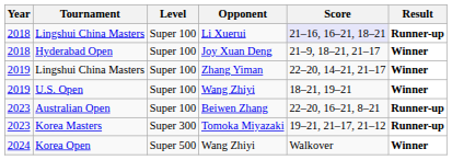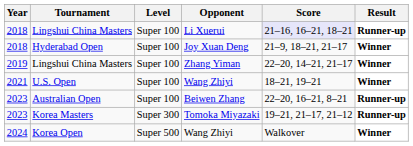 <table class="sortable wikitable" style="font-size: 90%;">
 <tr>
 <th>Year</th>
 <th>Tournament</th>
 <th>Level</th>
 <th>Opponent</th>
 <th>Score</th>
 <th>Result</th>
 </tr>
 <tr>
 <td align="center"><a href='#'>2018</a></td>
 <td align="left"><a href='#'>Lingshui China Masters</a></td>
 <td align="left">Super 100</td>
 <td align="left"> <a href='#'>Li Xuerui</a></td>
 <td algin="left" style="background: lavender;">21–16, 16–21, 18–21</td>
 <td style="text-align:left; background:white"> <strong>Runner-up</strong></td>
 </tr>
 <tr>
 <td align="center"><a href='#'>2018</a></td>
 <td align="left"><a href='#'>Hyderabad Open</a></td>
 <td align="left">Super 100</td>
 <td align="left"> <a href='#'>Joy Xuan Deng</a></td>
 <td align="left">21–9, 18–21, 21–17</td>
 <td style="text-align:left; background:white"> <strong>Winner</strong></td>
 </tr>
 <tr>
 <td align="center"><a href='#'>2019</a></td>
 <td align="left">Lingshui China Masters</td>
 <td align="left">Super 100</td>
 <td align="left"> <a href='#'>Zhang Yiman</a></td>
 <td align="left">22–20, 14–21, 21–17</td>
 <td style="text-align:left; background:white"> <strong>Winner</strong></td>
 </tr>
 <tr>
-<td align="center"><a href='#'>2019</a></td>
+<td align="center"><a href='#'>2021</a></td>
 <td align="left"><a href='#'>U.S. Open</a></td>
 <td align="left">Super 100</td>
 <td align="left"> <a href='#'>Wang Zhiyi</a></td>
 <td align="left">18–21, 19–21</td>
 <td style="text-align:left; background:white"> <strong>Winner</strong></td>
 </tr>
 <tr>
 <td align="center"><a href='#'>2023</a></td>
 <td align="left"><a href='#'>Australian Open</a></td>
 <td align="left">Super 100</td>
 <td align="left"> <a href='#'>Beiwen Zhang</a></td>
 <td align="left">22–20, 16–21, 8–21</td>
 <td style="text-align:left; background:white"> <strong>Runner-up</strong></td>
 </tr>
 <tr>
 <td align="center"><a href='#'>2023</a></td>
 <td align="left"><a href='#'>Korea Masters</a></td>
 <td align="left">Super 300</td>
 <td align="left"> <a href='#'>Tomoka Miyazaki</a></td>
 <td align="left">19–21, 21–17, 21–12</td>
 <td style="text-align:left; background:white"> <strong>Runner-up</strong></td>
 </tr>
 <tr>
 <td align="center"><a href='#'>2024</a></td>
 <td align="left"><a href='#'>Korea Open</a></td>
 <td align="left">Super 500</td>
 <td align="left"> Wang Zhiyi</td>
 <td align="left">Walkover</td>
 <td style="text-align:left; background:white"> <strong>Winner</strong></td>
 </tr>
 </table>
